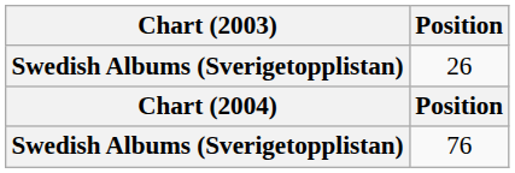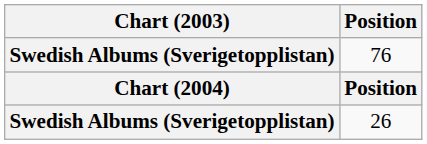 <table class="wikitable plainrowheaders" style="text-align:center">
 <tr>
 <th scope="col">Chart (2003)</th>
 <th scope="col">Position</th>
 </tr>
 <tr>
 <th scope="row">Swedish Albums (Sverigetopplistan)</th>
-<td>26</td>
+<td>76</td>
 </tr>
 <tr>
 <th scope="col">Chart (2004)</th>
 <th scope="col">Position</th>
 </tr>
 <tr>
 <th scope="row">Swedish Albums (Sverigetopplistan)</th>
-<td>76</td>
+<td>26</td>
 </tr>
 </table>
